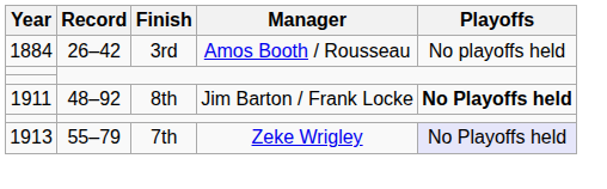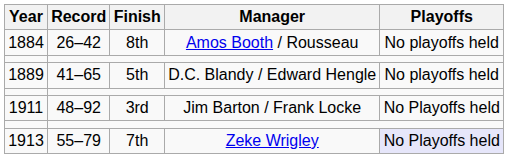 <table class="wikitable">
 <tr style="background: #F2F2F2;">
 <th>Year</th>
 <th>Record</th>
 <th>Finish</th>
 <th>Manager</th>
 <th>Playoffs</th>
 </tr>
 <tr align=center>
 <td>1884</td>
 <td>26–42</td>
-<td>3rd</td>
+<td>8th</td>
 <td><a href='#'>Amos Booth</a> / Rousseau</td>
 <td>No playoffs held</td>
 </tr>
 <tr align=center>
 <td></td>
 </tr>
 <tr align=center>
+<td>1889</td>
+<td>41–65</td>
+<td>5th</td>
+<td>D.C. Blandy / Edward Hengle</td>
+<td>No playoffs held</td>
+</tr>
+<tr align=center>
 <td></td>
 </tr>
 <tr align=center>
 <td>1911</td>
 <td>48–92</td>
-<td>8th</td>
+<td>3rd</td>
 <td>Jim Barton / Frank Locke</td>
-<td><strong>No Playoffs held</strong></td>
+<td>No Playoffs held</td>
 </tr>
 <tr align=center>
 <td></td>
 </tr>
 <tr align=center>
 <td>1913</td>
 <td>55–79</td>
 <td>7th</td>
 <td><a href='#'>Zeke Wrigley</a></td>
 <td style="background: lavender;">No Playoffs held</td>
 </tr>
 <tr align=center>
 </tr>
 </table>
